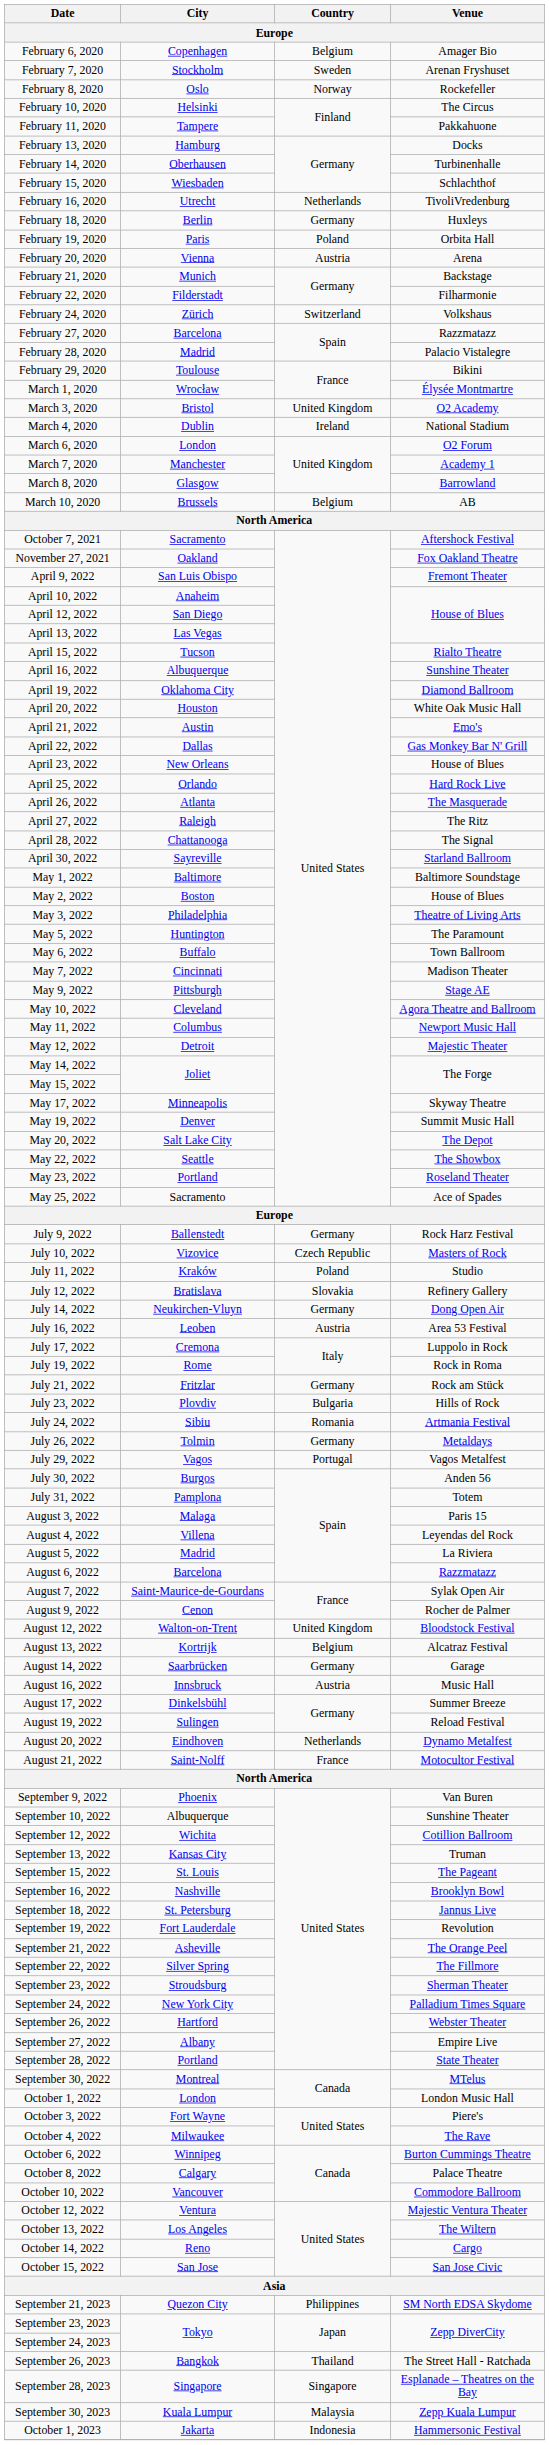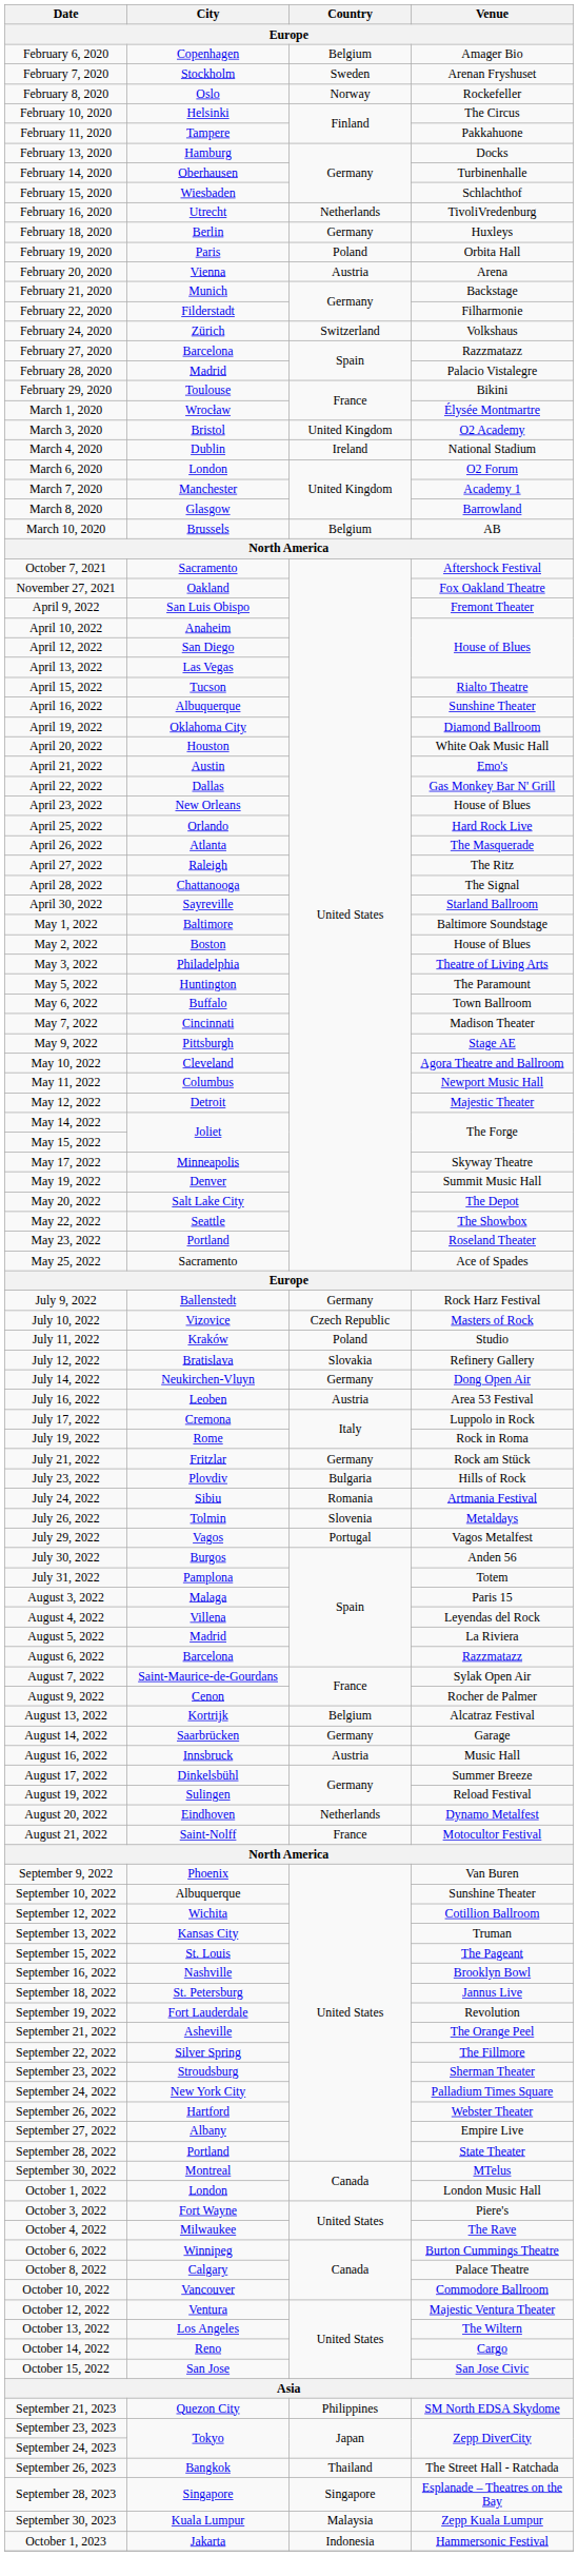 <table class="wikitable" style="text-align:center;">
 <tr>
 <th width="150">Date</th>
 <th width="200">City</th>
 <th width="150">Country</th>
 <th width="200">Venue</th>
 </tr>
 <tr>
 <th colspan="4">Europe</th>
 </tr>
 <tr>
 <td>February 6, 2020</td>
 <td><a href='#'>Copenhagen</a></td>
 <td>Belgium</td>
 <td>Amager Bio</td>
 </tr>
 <tr>
 <td>February 7, 2020</td>
 <td><a href='#'>Stockholm</a></td>
 <td>Sweden</td>
 <td>Arenan Fryshuset</td>
 </tr>
 <tr>
 <td>February 8, 2020</td>
 <td><a href='#'>Oslo</a></td>
 <td>Norway</td>
 <td>Rockefeller</td>
 </tr>
 <tr>
 <td>February 10, 2020</td>
 <td><a href='#'>Helsinki</a></td>
 <td rowspan="2">Finland</td>
 <td>The Circus</td>
 </tr>
 <tr>
 <td>February 11, 2020</td>
 <td><a href='#'>Tampere</a></td>
 <td>Pakkahuone</td>
 </tr>
 <tr>
 <td>February 13, 2020</td>
 <td><a href='#'>Hamburg</a></td>
 <td rowspan="3">Germany</td>
 <td>Docks</td>
 </tr>
 <tr>
 <td>February 14, 2020</td>
 <td><a href='#'>Oberhausen</a></td>
 <td>Turbinenhalle</td>
 </tr>
 <tr>
 <td>February 15, 2020</td>
 <td><a href='#'>Wiesbaden</a></td>
 <td>Schlachthof</td>
 </tr>
 <tr>
 <td>February 16, 2020</td>
 <td><a href='#'>Utrecht</a></td>
 <td>Netherlands</td>
 <td>TivoliVredenburg</td>
 </tr>
 <tr>
 <td>February 18, 2020</td>
 <td><a href='#'>Berlin</a></td>
 <td>Germany</td>
 <td>Huxleys</td>
 </tr>
 <tr>
 <td>February 19, 2020</td>
 <td><a href='#'>Paris</a></td>
 <td>Poland</td>
 <td>Orbita Hall</td>
 </tr>
 <tr>
 <td>February 20, 2020</td>
 <td><a href='#'>Vienna</a></td>
 <td>Austria</td>
 <td>Arena</td>
 </tr>
 <tr>
 <td>February 21, 2020</td>
 <td><a href='#'>Munich</a></td>
 <td rowspan="2">Germany</td>
 <td>Backstage</td>
 </tr>
 <tr>
 <td>February 22, 2020</td>
 <td><a href='#'>Filderstadt</a></td>
 <td>Filharmonie</td>
 </tr>
 <tr>
 <td>February 24, 2020</td>
 <td><a href='#'>Zürich</a></td>
 <td>Switzerland</td>
 <td>Volkshaus</td>
 </tr>
 <tr>
 <td>February 27, 2020</td>
 <td><a href='#'>Barcelona</a></td>
 <td rowspan="2">Spain</td>
 <td>Razzmatazz</td>
 </tr>
 <tr>
 <td>February 28, 2020</td>
 <td><a href='#'>Madrid</a></td>
 <td>Palacio Vistalegre</td>
 </tr>
 <tr>
 <td>February 29, 2020</td>
 <td><a href='#'>Toulouse</a></td>
 <td rowspan="2">France</td>
 <td>Bikini</td>
 </tr>
 <tr>
 <td>March 1, 2020</td>
 <td><a href='#'>Wrocław</a></td>
 <td><a href='#'>Élysée Montmartre</a></td>
 </tr>
 <tr>
 <td>March 3, 2020</td>
 <td><a href='#'>Bristol</a></td>
 <td>United Kingdom</td>
 <td><a href='#'>O2 Academy</a></td>
 </tr>
 <tr>
 <td>March 4, 2020</td>
 <td><a href='#'>Dublin</a></td>
 <td>Ireland</td>
 <td>National Stadium</td>
 </tr>
 <tr>
 <td>March 6, 2020</td>
 <td><a href='#'>London</a></td>
 <td rowspan="3">United Kingdom</td>
 <td><a href='#'>O2 Forum</a></td>
 </tr>
 <tr>
 <td>March 7, 2020</td>
 <td><a href='#'>Manchester</a></td>
 <td><a href='#'>Academy 1</a></td>
 </tr>
 <tr>
 <td>March 8, 2020</td>
 <td><a href='#'>Glasgow</a></td>
 <td><a href='#'>Barrowland</a></td>
 </tr>
 <tr>
 <td>March 10, 2020</td>
 <td><a href='#'>Brussels</a></td>
 <td>Belgium</td>
 <td>AB</td>
 </tr>
 <tr>
 <th colspan="4">North America</th>
 </tr>
 <tr>
 <td>October 7, 2021</td>
 <td><a href='#'>Sacramento</a></td>
 <td rowspan="36">United States</td>
 <td><a href='#'>Aftershock Festival</a></td>
 </tr>
 <tr>
 <td>November 27, 2021</td>
 <td><a href='#'>Oakland</a></td>
 <td><a href='#'>Fox Oakland Theatre</a></td>
 </tr>
 <tr>
 <td>April 9, 2022</td>
 <td><a href='#'>San Luis Obispo</a></td>
 <td><a href='#'>Fremont Theater</a></td>
 </tr>
 <tr>
 <td>April 10, 2022</td>
 <td><a href='#'>Anaheim</a></td>
 <td rowspan="3"><a href='#'>House of Blues</a></td>
 </tr>
 <tr>
 <td>April 12, 2022</td>
 <td><a href='#'>San Diego</a></td>
 </tr>
 <tr>
 <td>April 13, 2022</td>
 <td><a href='#'>Las Vegas</a></td>
 </tr>
 <tr>
 <td>April 15, 2022</td>
 <td><a href='#'>Tucson</a></td>
 <td><a href='#'>Rialto Theatre</a></td>
 </tr>
 <tr>
 <td>April 16, 2022</td>
 <td><a href='#'>Albuquerque</a></td>
 <td><a href='#'>Sunshine Theater</a></td>
 </tr>
 <tr>
 <td>April 19, 2022</td>
 <td><a href='#'>Oklahoma City</a></td>
 <td><a href='#'>Diamond Ballroom</a></td>
 </tr>
 <tr>
 <td>April 20, 2022</td>
 <td><a href='#'>Houston</a></td>
 <td>White Oak Music Hall</td>
 </tr>
 <tr>
 <td>April 21, 2022</td>
 <td><a href='#'>Austin</a></td>
 <td><a href='#'>Emo's</a></td>
 </tr>
 <tr>
 <td>April 22, 2022</td>
 <td><a href='#'>Dallas</a></td>
 <td><a href='#'>Gas Monkey Bar N' Grill</a></td>
 </tr>
 <tr>
 <td>April 23, 2022</td>
 <td><a href='#'>New Orleans</a></td>
 <td>House of Blues</td>
 </tr>
 <tr>
 <td>April 25, 2022</td>
 <td><a href='#'>Orlando</a></td>
 <td><a href='#'>Hard Rock Live</a></td>
 </tr>
 <tr>
 <td>April 26, 2022</td>
 <td><a href='#'>Atlanta</a></td>
 <td><a href='#'>The Masquerade</a></td>
 </tr>
 <tr>
 <td>April 27, 2022</td>
 <td><a href='#'>Raleigh</a></td>
 <td>The Ritz</td>
 </tr>
 <tr>
 <td>April 28, 2022</td>
 <td><a href='#'>Chattanooga</a></td>
 <td>The Signal</td>
 </tr>
 <tr>
 <td>April 30, 2022</td>
 <td><a href='#'>Sayreville</a></td>
 <td><a href='#'>Starland Ballroom</a></td>
 </tr>
 <tr>
 <td>May 1, 2022</td>
 <td><a href='#'>Baltimore</a></td>
 <td>Baltimore Soundstage</td>
 </tr>
 <tr>
 <td>May 2, 2022</td>
 <td><a href='#'>Boston</a></td>
 <td>House of Blues</td>
 </tr>
 <tr>
 <td>May 3, 2022</td>
 <td><a href='#'>Philadelphia</a></td>
 <td><a href='#'>Theatre of Living Arts</a></td>
 </tr>
 <tr>
 <td>May 5, 2022</td>
 <td><a href='#'>Huntington</a></td>
 <td>The Paramount</td>
 </tr>
 <tr>
 <td>May 6, 2022</td>
 <td><a href='#'>Buffalo</a></td>
 <td>Town Ballroom</td>
 </tr>
 <tr>
 <td>May 7, 2022</td>
 <td><a href='#'>Cincinnati</a></td>
 <td>Madison Theater</td>
 </tr>
 <tr>
 <td>May 9, 2022</td>
 <td><a href='#'>Pittsburgh</a></td>
 <td><a href='#'>Stage AE</a></td>
 </tr>
 <tr>
 <td>May 10, 2022</td>
 <td><a href='#'>Cleveland</a></td>
 <td><a href='#'>Agora Theatre and Ballroom</a></td>
 </tr>
 <tr>
 <td>May 11, 2022</td>
 <td><a href='#'>Columbus</a></td>
 <td><a href='#'>Newport Music Hall</a></td>
 </tr>
 <tr>
 <td>May 12, 2022</td>
 <td><a href='#'>Detroit</a></td>
 <td><a href='#'>Majestic Theater</a></td>
 </tr>
 <tr>
 <td>May 14, 2022</td>
 <td rowspan="2"><a href='#'>Joliet</a></td>
 <td rowspan="2">The Forge</td>
 </tr>
 <tr>
 <td>May 15, 2022</td>
 </tr>
 <tr>
 <td>May 17, 2022</td>
 <td><a href='#'>Minneapolis</a></td>
 <td>Skyway Theatre</td>
 </tr>
 <tr>
 <td>May 19, 2022</td>
 <td><a href='#'>Denver</a></td>
 <td>Summit Music Hall</td>
 </tr>
 <tr>
 <td>May 20, 2022</td>
 <td><a href='#'>Salt Lake City</a></td>
 <td><a href='#'>The Depot</a></td>
 </tr>
 <tr>
 <td>May 22, 2022</td>
 <td><a href='#'>Seattle</a></td>
 <td><a href='#'>The Showbox</a></td>
 </tr>
 <tr>
 <td>May 23, 2022</td>
 <td><a href='#'>Portland</a></td>
 <td><a href='#'>Roseland Theater</a></td>
 </tr>
 <tr>
 <td>May 25, 2022</td>
 <td>Sacramento</td>
 <td>Ace of Spades</td>
 </tr>
 <tr>
 <th colspan="4">Europe</th>
 </tr>
 <tr>
 <td>July 9, 2022</td>
 <td><a href='#'>Ballenstedt</a></td>
 <td>Germany</td>
 <td>Rock Harz Festival</td>
 </tr>
 <tr>
 <td>July 10, 2022</td>
 <td><a href='#'>Vizovice</a></td>
 <td>Czech Republic</td>
 <td><a href='#'>Masters of Rock</a></td>
 </tr>
 <tr>
 <td>July 11, 2022</td>
 <td><a href='#'>Kraków</a></td>
 <td>Poland</td>
 <td>Studio</td>
 </tr>
 <tr>
 <td>July 12, 2022</td>
 <td><a href='#'>Bratislava</a></td>
 <td>Slovakia</td>
 <td>Refinery Gallery</td>
 </tr>
 <tr>
 <td>July 14, 2022</td>
 <td><a href='#'>Neukirchen-Vluyn</a></td>
 <td>Germany</td>
 <td><a href='#'>Dong Open Air</a></td>
 </tr>
 <tr>
 <td>July 16, 2022</td>
 <td><a href='#'>Leoben</a></td>
 <td>Austria</td>
 <td>Area 53 Festival</td>
 </tr>
 <tr>
 <td>July 17, 2022</td>
 <td><a href='#'>Cremona</a></td>
 <td rowspan="2">Italy</td>
 <td>Luppolo in Rock</td>
 </tr>
 <tr>
 <td>July 19, 2022</td>
 <td><a href='#'>Rome</a></td>
 <td>Rock in Roma</td>
 </tr>
 <tr>
 <td>July 21, 2022</td>
 <td><a href='#'>Fritzlar</a></td>
 <td>Germany</td>
 <td>Rock am Stück</td>
 </tr>
 <tr>
 <td>July 23, 2022</td>
 <td><a href='#'>Plovdiv</a></td>
 <td>Bulgaria</td>
 <td>Hills of Rock</td>
 </tr>
 <tr>
 <td>July 24, 2022</td>
 <td><a href='#'>Sibiu</a></td>
 <td>Romania</td>
 <td><a href='#'>Artmania Festival</a></td>
 </tr>
 <tr>
 <td>July 26, 2022</td>
 <td><a href='#'>Tolmin</a></td>
-<td>Germany</td>
+<td>Slovenia</td>
 <td><a href='#'>Metaldays</a></td>
 </tr>
 <tr>
 <td>July 29, 2022</td>
 <td><a href='#'>Vagos</a></td>
 <td>Portugal</td>
 <td>Vagos Metalfest</td>
 </tr>
 <tr>
 <td>July 30, 2022</td>
 <td><a href='#'>Burgos</a></td>
 <td rowspan="6">Spain</td>
 <td>Anden 56</td>
 </tr>
 <tr>
 <td>July 31, 2022</td>
 <td><a href='#'>Pamplona</a></td>
 <td>Totem</td>
 </tr>
 <tr>
 <td>August 3, 2022</td>
 <td><a href='#'>Malaga</a></td>
 <td>Paris 15</td>
 </tr>
 <tr>
 <td>August 4, 2022</td>
 <td><a href='#'>Villena</a></td>
 <td>Leyendas del Rock</td>
 </tr>
 <tr>
 <td>August 5, 2022</td>
 <td><a href='#'>Madrid</a></td>
 <td>La Riviera</td>
 </tr>
 <tr>
 <td>August 6, 2022</td>
 <td><a href='#'>Barcelona</a></td>
 <td><a href='#'>Razzmatazz</a></td>
 </tr>
 <tr>
 <td>August 7, 2022</td>
 <td><a href='#'>Saint-Maurice-de-Gourdans</a></td>
 <td rowspan="2">France</td>
 <td>Sylak Open Air</td>
 </tr>
 <tr>
 <td>August 9, 2022</td>
 <td><a href='#'>Cenon</a></td>
 <td>Rocher de Palmer</td>
-</tr>
-<tr>
-<td>August 12, 2022</td>
-<td><a href='#'>Walton-on-Trent</a></td>
-<td>United Kingdom</td>
-<td><a href='#'>Bloodstock Festival</a></td>
 </tr>
 <tr>
 <td>August 13, 2022</td>
 <td><a href='#'>Kortrijk</a></td>
 <td>Belgium</td>
 <td>Alcatraz Festival</td>
 </tr>
 <tr>
 <td>August 14, 2022</td>
 <td><a href='#'>Saarbrücken</a></td>
 <td>Germany</td>
 <td>Garage</td>
 </tr>
 <tr>
 <td>August 16, 2022</td>
 <td><a href='#'>Innsbruck</a></td>
 <td>Austria</td>
 <td>Music Hall</td>
 </tr>
 <tr>
 <td>August 17, 2022</td>
 <td><a href='#'>Dinkelsbühl</a></td>
 <td rowspan="2">Germany</td>
 <td>Summer Breeze</td>
 </tr>
 <tr>
 <td>August 19, 2022</td>
 <td><a href='#'>Sulingen</a></td>
 <td>Reload Festival</td>
 </tr>
 <tr>
 <td>August 20, 2022</td>
 <td><a href='#'>Eindhoven</a></td>
 <td>Netherlands</td>
 <td><a href='#'>Dynamo Metalfest</a></td>
 </tr>
 <tr>
 <td>August 21, 2022</td>
 <td><a href='#'>Saint-Nolff</a></td>
 <td>France</td>
 <td><a href='#'>Motocultor Festival</a></td>
 </tr>
 <tr>
 <th colspan="4">North America</th>
 </tr>
 <tr>
 <td>September 9, 2022</td>
 <td><a href='#'>Phoenix</a></td>
 <td rowspan="15">United States</td>
 <td>Van Buren</td>
 </tr>
 <tr>
 <td>September 10, 2022</td>
 <td>Albuquerque</td>
 <td>Sunshine Theater</td>
 </tr>
 <tr>
 <td>September 12, 2022</td>
 <td><a href='#'>Wichita</a></td>
 <td><a href='#'>Cotillion Ballroom</a></td>
 </tr>
 <tr>
 <td>September 13, 2022</td>
 <td><a href='#'>Kansas City</a></td>
 <td>Truman</td>
 </tr>
 <tr>
 <td>September 15, 2022</td>
 <td><a href='#'>St. Louis</a></td>
 <td><a href='#'>The Pageant</a></td>
 </tr>
 <tr>
 <td>September 16, 2022</td>
 <td><a href='#'>Nashville</a></td>
 <td><a href='#'>Brooklyn Bowl</a></td>
 </tr>
 <tr>
 <td>September 18, 2022</td>
 <td><a href='#'>St. Petersburg</a></td>
 <td><a href='#'>Jannus Live</a></td>
 </tr>
 <tr>
 <td>September 19, 2022</td>
 <td><a href='#'>Fort Lauderdale</a></td>
 <td>Revolution</td>
 </tr>
 <tr>
 <td>September 21, 2022</td>
 <td><a href='#'>Asheville</a></td>
 <td><a href='#'>The Orange Peel</a></td>
 </tr>
 <tr>
 <td>September 22, 2022</td>
 <td><a href='#'>Silver Spring</a></td>
 <td><a href='#'>The Fillmore</a></td>
 </tr>
 <tr>
 <td>September 23, 2022</td>
 <td><a href='#'>Stroudsburg</a></td>
 <td><a href='#'>Sherman Theater</a></td>
 </tr>
 <tr>
 <td>September 24, 2022</td>
 <td><a href='#'>New York City</a></td>
 <td><a href='#'>Palladium Times Square</a></td>
 </tr>
 <tr>
 <td>September 26, 2022</td>
 <td><a href='#'>Hartford</a></td>
 <td><a href='#'>Webster Theater</a></td>
 </tr>
 <tr>
 <td>September 27, 2022</td>
 <td><a href='#'>Albany</a></td>
 <td>Empire Live</td>
 </tr>
 <tr>
 <td>September 28, 2022</td>
 <td><a href='#'>Portland</a></td>
 <td><a href='#'>State Theater</a></td>
 </tr>
 <tr>
 <td>September 30, 2022</td>
 <td><a href='#'>Montreal</a></td>
 <td rowspan="2">Canada</td>
 <td><a href='#'>MTelus</a></td>
 </tr>
 <tr>
 <td>October 1, 2022</td>
 <td><a href='#'>London</a></td>
 <td>London Music Hall</td>
 </tr>
 <tr>
 <td>October 3, 2022</td>
 <td><a href='#'>Fort Wayne</a></td>
 <td rowspan="2">United States</td>
 <td>Piere's</td>
 </tr>
 <tr>
 <td>October 4, 2022</td>
 <td><a href='#'>Milwaukee</a></td>
 <td><a href='#'>The Rave</a></td>
 </tr>
 <tr>
 <td>October 6, 2022</td>
 <td><a href='#'>Winnipeg</a></td>
 <td rowspan="3">Canada</td>
 <td><a href='#'>Burton Cummings Theatre</a></td>
 </tr>
 <tr>
 <td>October 8, 2022</td>
 <td><a href='#'>Calgary</a></td>
 <td>Palace Theatre</td>
 </tr>
 <tr>
 <td>October 10, 2022</td>
 <td><a href='#'>Vancouver</a></td>
 <td><a href='#'>Commodore Ballroom</a></td>
 </tr>
 <tr>
 <td>October 12, 2022</td>
 <td><a href='#'>Ventura</a></td>
 <td rowspan="4">United States</td>
 <td><a href='#'>Majestic Ventura Theater</a></td>
 </tr>
 <tr>
 <td>October 13, 2022</td>
 <td><a href='#'>Los Angeles</a></td>
 <td><a href='#'>The Wiltern</a></td>
 </tr>
 <tr>
 <td>October 14, 2022</td>
 <td><a href='#'>Reno</a></td>
 <td><a href='#'>Cargo</a></td>
 </tr>
 <tr>
 <td>October 15, 2022</td>
 <td><a href='#'>San Jose</a></td>
 <td><a href='#'>San Jose Civic</a></td>
 </tr>
 <tr>
 <th colspan="4">Asia</th>
 </tr>
 <tr>
 <td>September 21, 2023</td>
 <td><a href='#'>Quezon City</a></td>
 <td>Philippines</td>
 <td><a href='#'>SM North EDSA Skydome</a></td>
 </tr>
 <tr>
 <td>September 23, 2023</td>
 <td rowspan="2"><a href='#'>Tokyo</a></td>
 <td rowspan="2">Japan</td>
 <td rowspan="2"><a href='#'>Zepp DiverCity</a></td>
 </tr>
 <tr>
 <td>September 24, 2023</td>
 </tr>
 <tr>
 <td>September 26, 2023</td>
 <td><a href='#'>Bangkok</a></td>
 <td>Thailand</td>
 <td>The Street Hall - Ratchada</td>
 </tr>
 <tr>
 <td>September 28, 2023</td>
 <td><a href='#'>Singapore</a></td>
 <td>Singapore</td>
 <td><a href='#'>Esplanade – Theatres on the Bay</a></td>
 </tr>
 <tr>
 <td>September 30, 2023</td>
 <td><a href='#'>Kuala Lumpur</a></td>
 <td>Malaysia</td>
 <td><a href='#'>Zepp Kuala Lumpur</a></td>
 </tr>
 <tr>
 <td>October 1, 2023</td>
 <td><a href='#'>Jakarta</a></td>
 <td>Indonesia</td>
 <td><a href='#'>Hammersonic Festival</a></td>
 </tr>
 <tr>
 </tr>
 </table>
